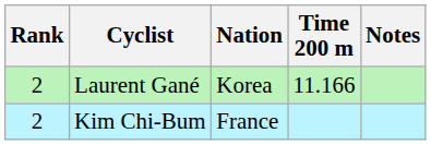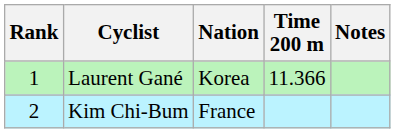 <table class="wikitable sortable" style="text-align:center">
 <tr>
 <th>Rank</th>
 <th>Cyclist</th>
 <th>Nation</th>
 <th>Time<br>200 m</th>
 <th>Notes</th>
 </tr>
 <tr bgcolor=bbf3bb>
-<td>2</td>
+<td>1</td>
 <td align=left>Laurent Gané</td>
 <td align=left>Korea</td>
-<td>11.166</td>
+<td>11.366</td>
 <td></td>
 </tr>
 <tr bgcolor=bbf3ff>
 <td>2</td>
 <td align=left>Kim Chi-Bum</td>
 <td align=left>France</td>
 <td></td>
 <td></td>
 </tr>
 </table>
